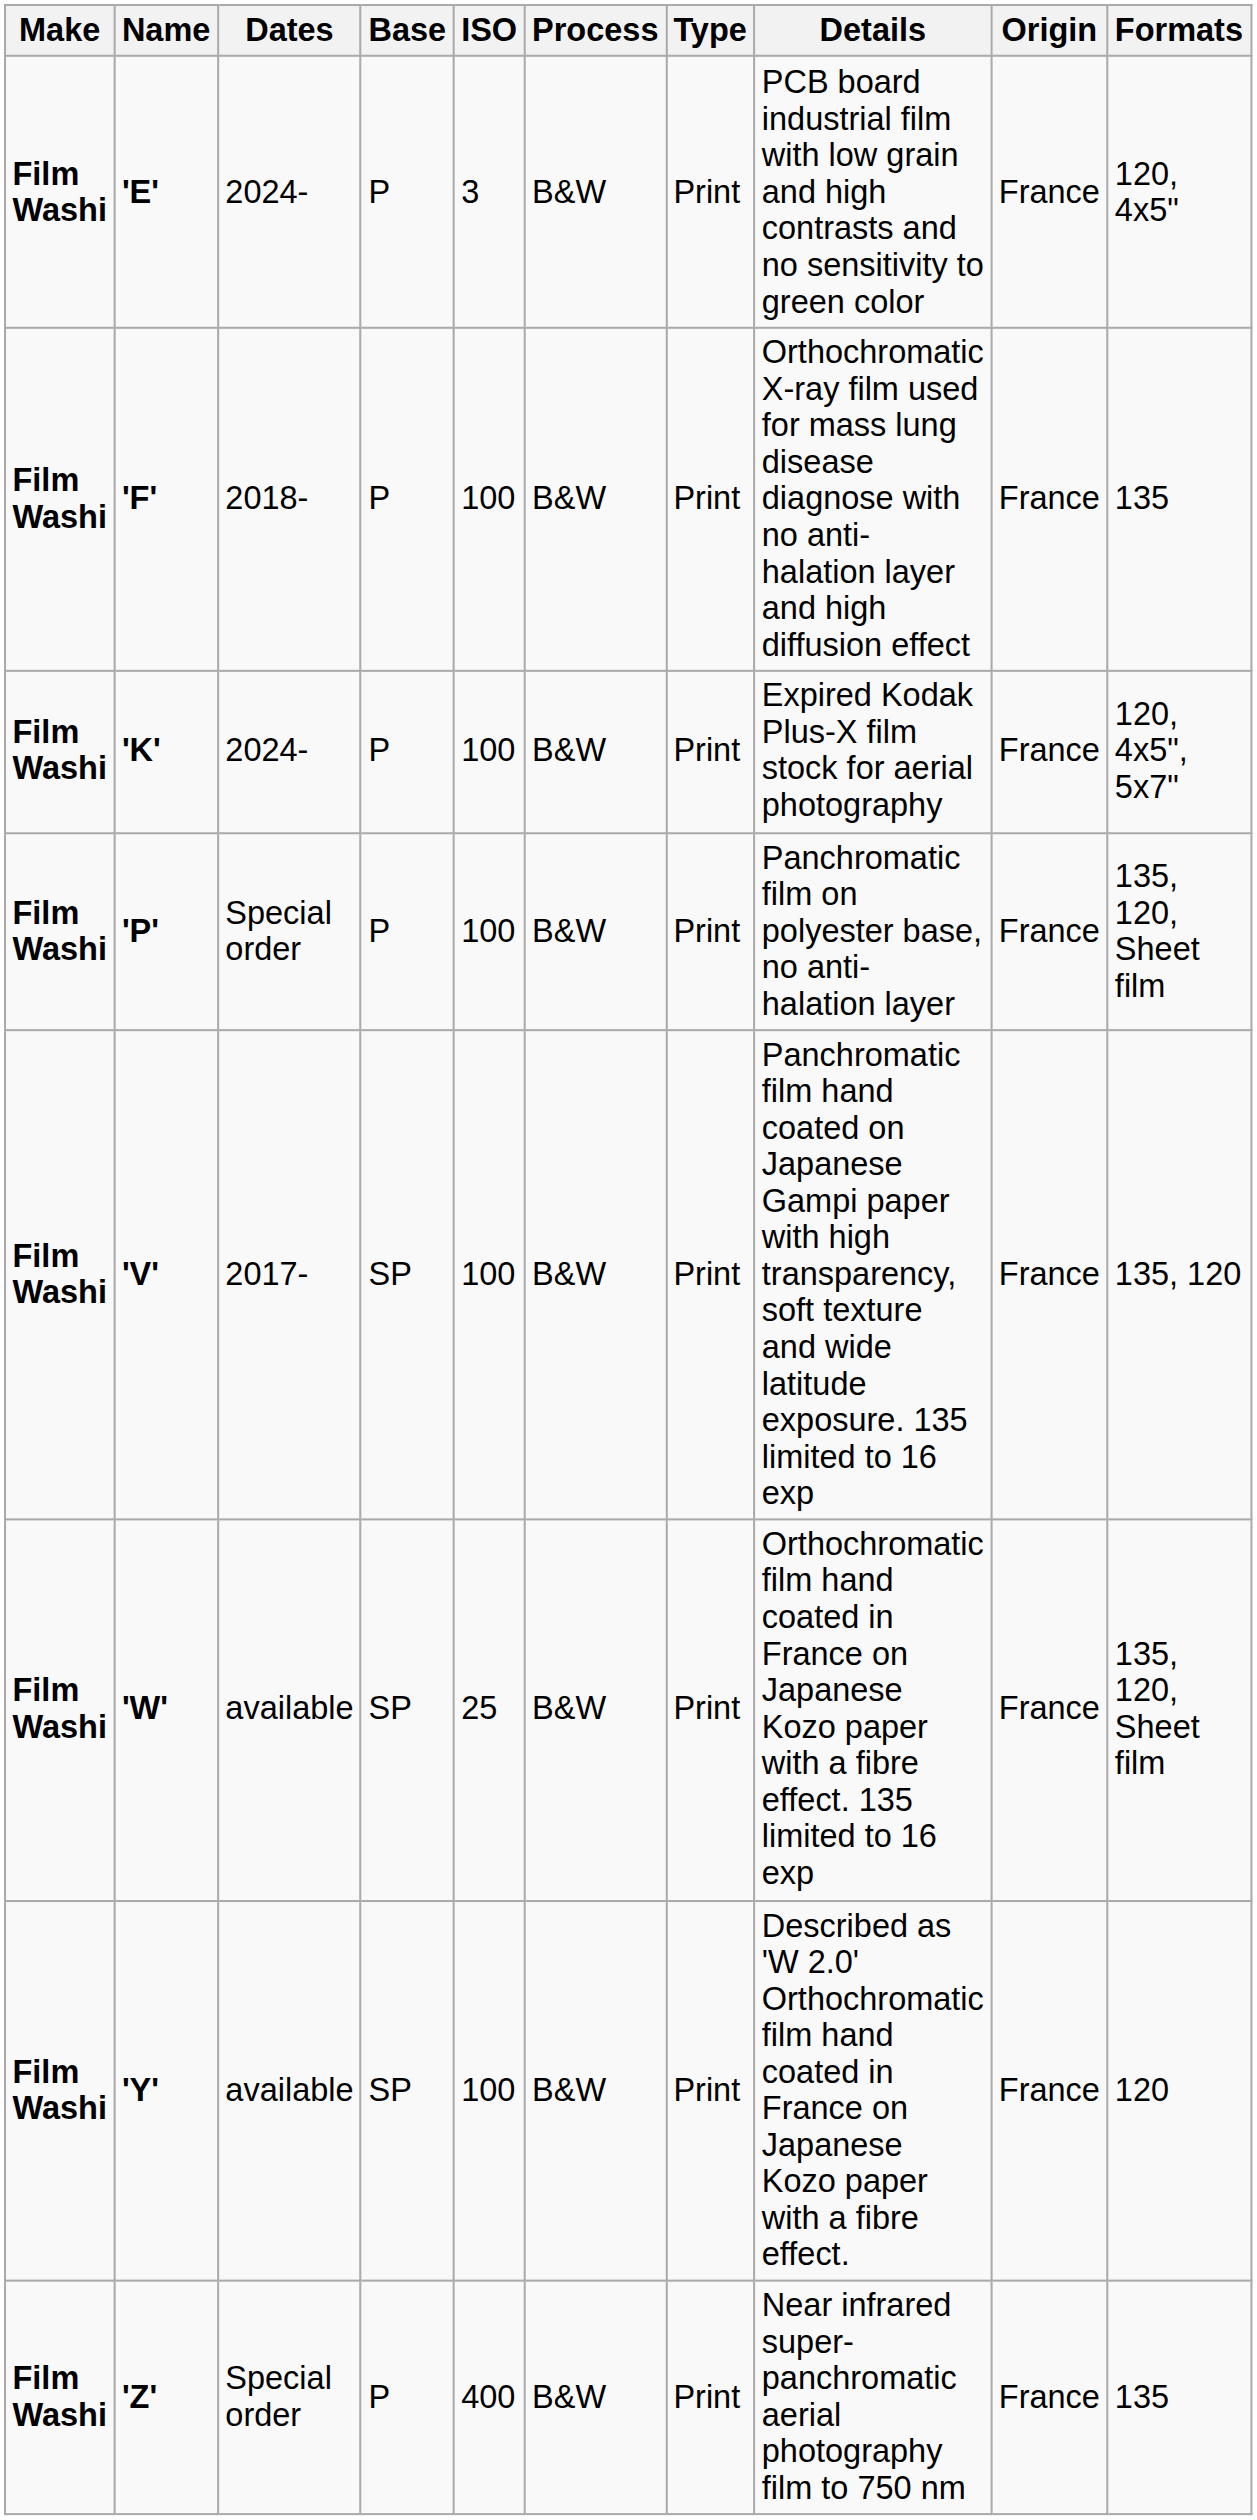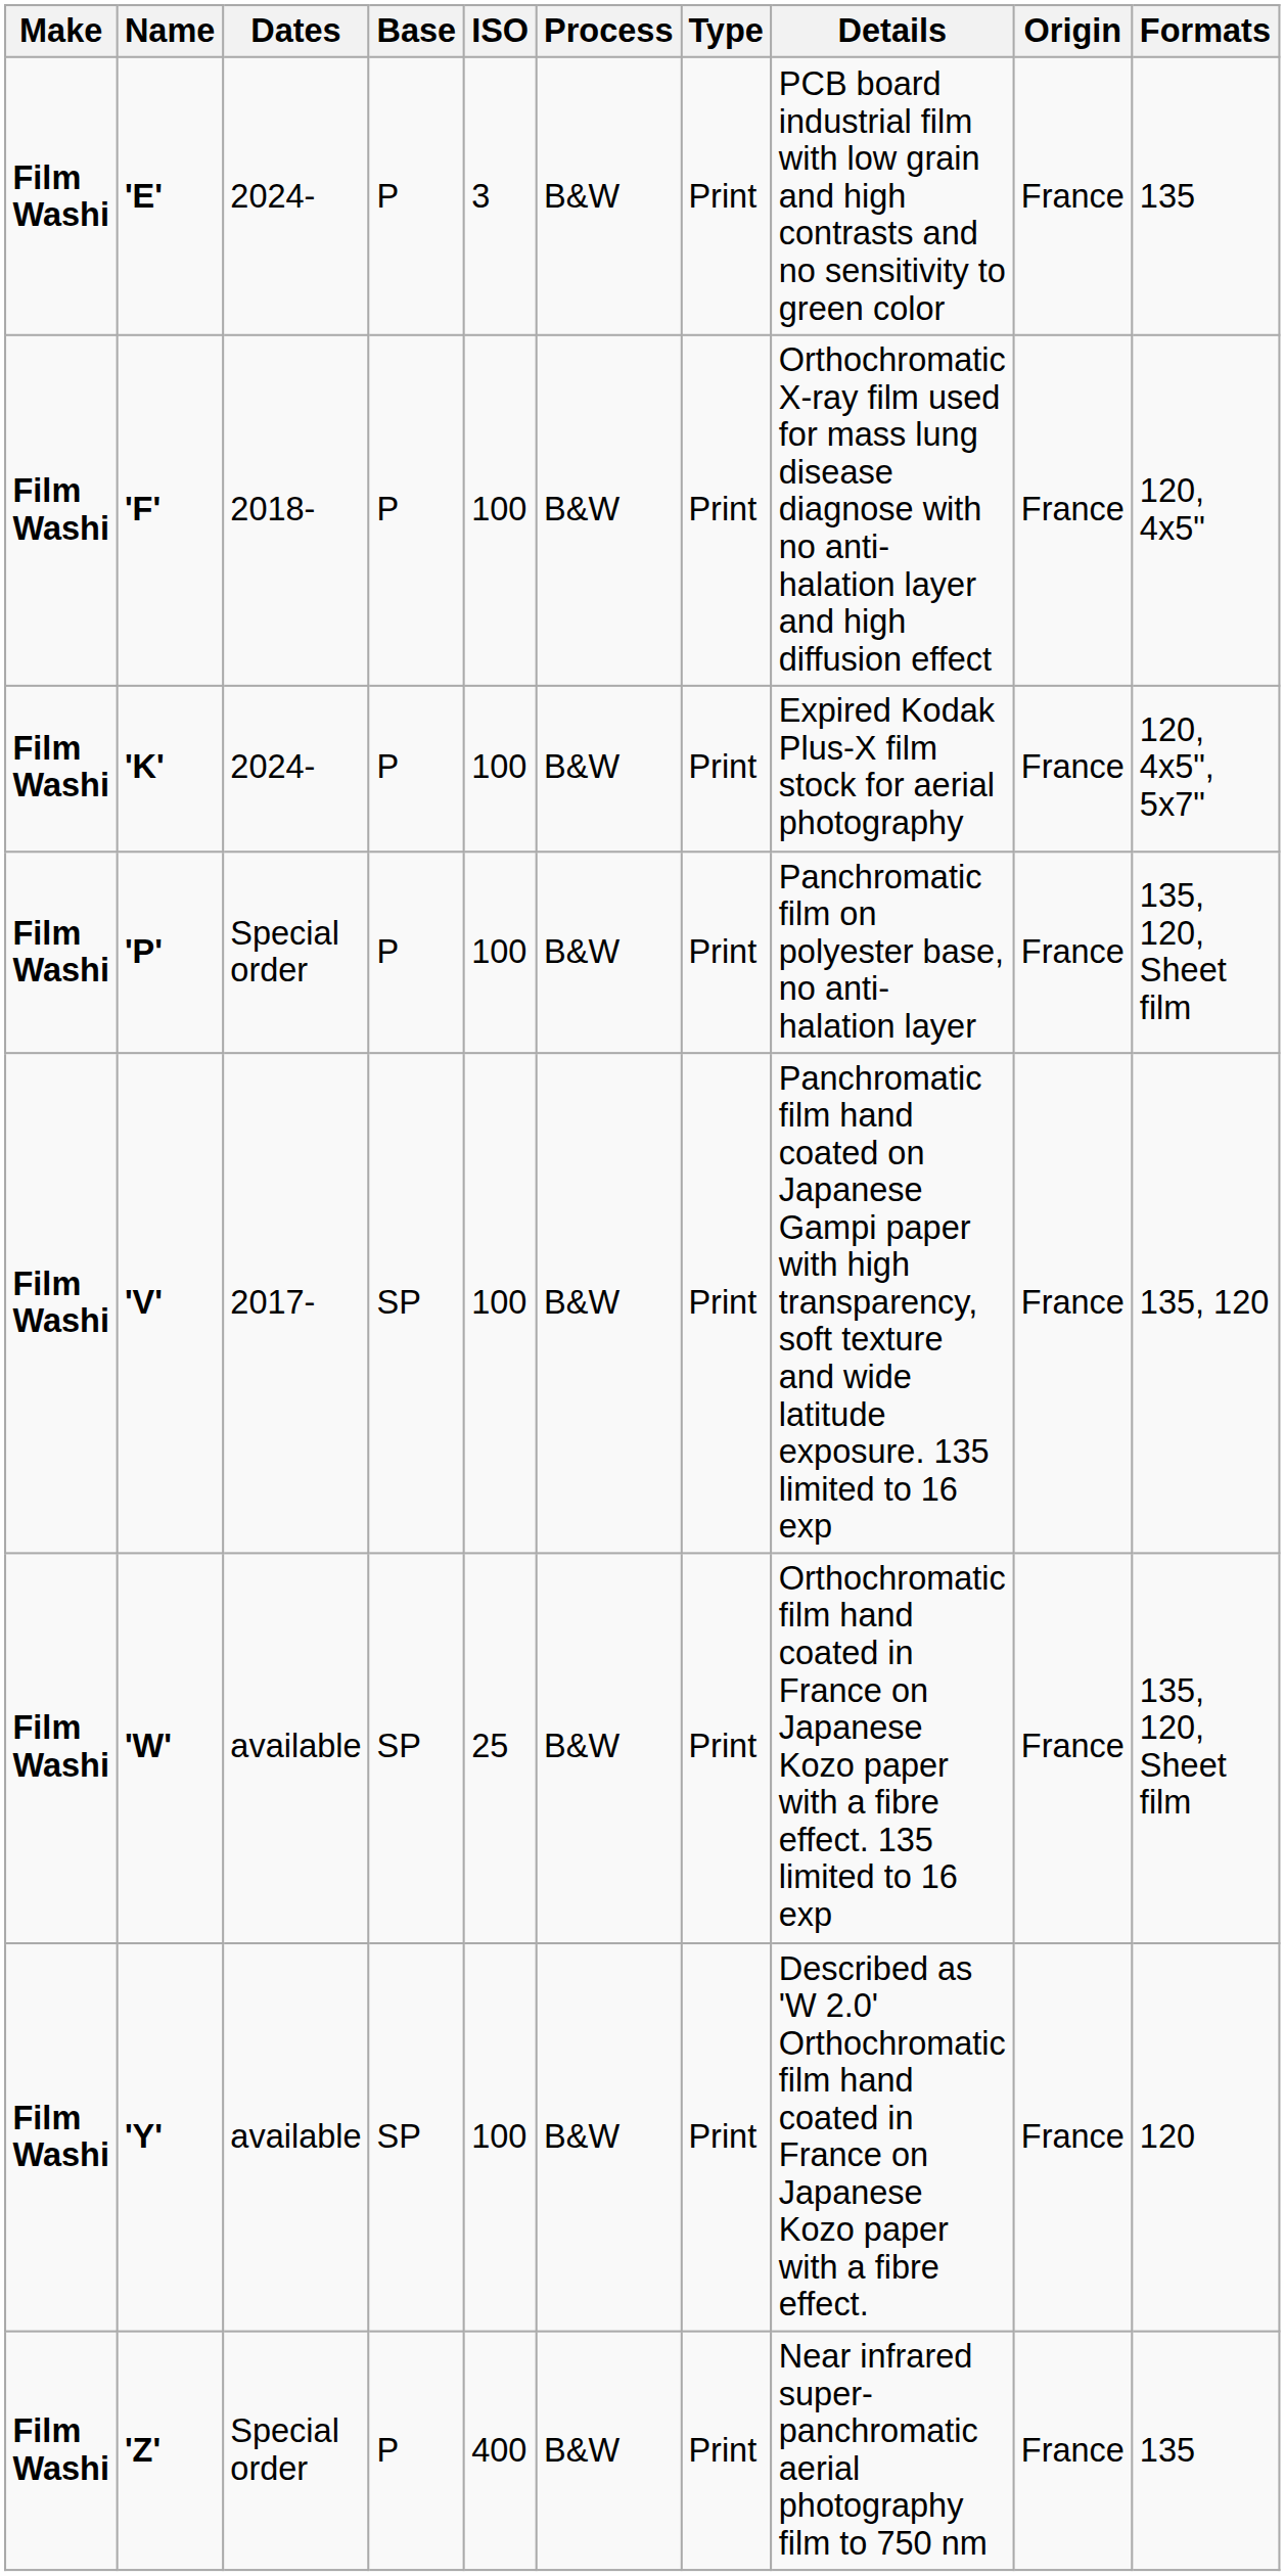 <table class="wikitable">
 <tr>
 <th scope="col" style="width: 100px;">Make</th>
 <th scope="col" style="width: 120px;">Name</th>
 <th scope="col" style="width: 80px;">Dates</th>
 <th scope="col" style="width: 30px;">Base</th>
 <th scope="col" style="width: 45px;">ISO</th>
 <th scope="col" style="width: 40px;">Process</th>
 <th scope="col" style="width: 40px;">Type</th>
 <th scope="col" style="width: 500px;">Details</th>
 <th scope="col" style="width: 60px;">Origin</th>
 <th scope="col" style="width: 80px;">Formats</th>
 </tr>
 <tr>
 <td><strong>Film Washi</strong></td>
 <td><strong> 'E' </strong></td>
 <td>2024-</td>
 <td>P</td>
 <td>3</td>
 <td>B&W</td>
 <td>Print</td>
 <td>PCB board industrial film with low grain and high contrasts and no sensitivity to green color</td>
 <td>France</td>
-<td>120, 4x5"</td>
+<td>135</td>
 </tr>
 <tr>
 <td><strong>Film Washi</strong></td>
 <td><strong> 'F' </strong></td>
 <td>2018-</td>
 <td>P</td>
 <td>100</td>
 <td>B&W</td>
 <td>Print</td>
 <td>Orthochromatic X-ray film used for mass lung disease diagnose with no anti-halation layer and high diffusion effect</td>
 <td>France</td>
-<td>135</td>
+<td>120, 4x5"</td>
 </tr>
 <tr>
 <td><strong>Film Washi</strong></td>
 <td><strong> 'K' </strong></td>
 <td>2024-</td>
 <td>P</td>
 <td>100</td>
 <td>B&W</td>
 <td>Print</td>
 <td>Expired Kodak Plus-X film stock for aerial photography </td>
 <td>France</td>
 <td>120,  4x5", 5x7"</td>
 </tr>
 <tr>
 <td><strong>Film Washi</strong></td>
 <td><strong> 'P' </strong></td>
 <td>Special order</td>
 <td>P</td>
 <td>100</td>
 <td>B&W</td>
 <td>Print</td>
 <td>Panchromatic film on polyester base, no anti-halation layer</td>
 <td>France</td>
 <td>135, 120, Sheet film</td>
 </tr>
 <tr>
 <td><strong>Film Washi</strong></td>
 <td><strong> 'V' </strong></td>
 <td>2017-</td>
 <td>SP</td>
 <td>100</td>
 <td>B&W</td>
 <td>Print</td>
 <td>Panchromatic film hand coated on Japanese Gampi paper with high transparency, soft texture and wide latitude exposure. 135 limited to 16 exp</td>
 <td>France</td>
 <td>135, 120</td>
 </tr>
 <tr>
 <td><strong>Film Washi</strong></td>
 <td><strong> 'W' </strong></td>
 <td>available</td>
 <td>SP</td>
 <td>25</td>
 <td>B&W</td>
 <td>Print</td>
 <td>Orthochromatic film hand coated in France on Japanese Kozo paper with a fibre effect. 135 limited to 16 exp</td>
 <td>France</td>
 <td>135, 120, Sheet film</td>
 </tr>
 <tr>
 <td><strong>Film Washi</strong></td>
 <td><strong> 'Y' </strong></td>
 <td>available</td>
 <td>SP</td>
 <td>100</td>
 <td>B&W</td>
 <td>Print</td>
 <td>Described as 'W 2.0' Orthochromatic film hand coated in France on Japanese Kozo paper with a fibre effect.</td>
 <td>France</td>
 <td>120</td>
 </tr>
 <tr>
 <td><strong>Film Washi</strong></td>
 <td><strong> 'Z' </strong></td>
 <td>Special order</td>
 <td>P</td>
 <td>400</td>
 <td>B&W</td>
 <td>Print</td>
 <td>Near infrared super-panchromatic aerial photography film to 750 nm</td>
 <td>France</td>
 <td>135</td>
 </tr>
 </table>
